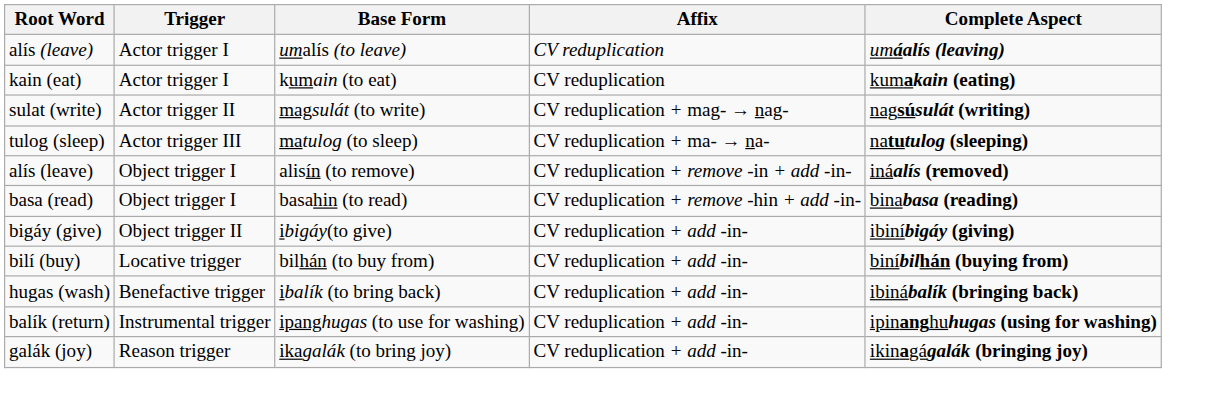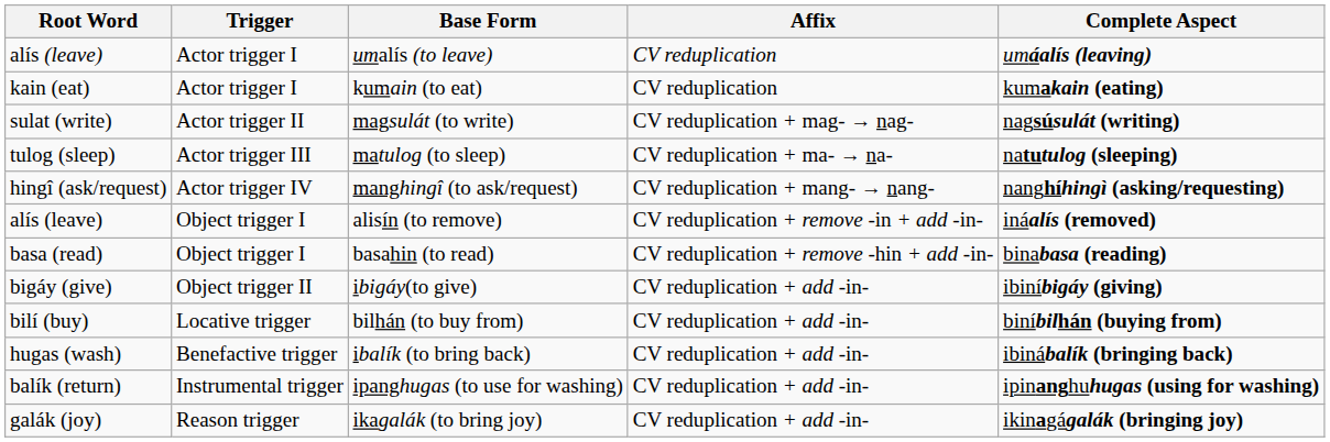 <table class="wikitable">
 <tr>
 <th>Root Word</th>
 <th>Trigger</th>
 <th>Base Form</th>
 <th>Affix</th>
 <th>Complete Aspect</th>
 </tr>
 <tr>
 <td>alís <em>(leave)</em></td>
 <td>Actor trigger I</td>
 <td><u><em>um</em></u>alís <em>(to leave)</em></td>
 <td><em>CV reduplication</em></td>
 <td><u><em>um<strong>á<strong><em></u>alís </em>(leaving)<em></td>
 </tr>
 <tr>
 <td>kain </em>(eat)<em></td>
 <td>Actor trigger I</td>
 <td>k<u></em>um<em></u>ain </em>(to eat)<em></td>
 <td></em>CV reduplication<em></td>
 <td><u></em></strong>k</strong>um<strong>a<strong><em></u>kain </em>(eating)<em></td>
 </tr>
 <tr>
 <td>sulat </em>(write)<em></td>
 <td>Actor trigger II</td>
 <td><u></em>mag<em></u>sulát </em>(to write)<em></td>
 <td></em>CV reduplication<em> + </em>mag-<em> → </em><u>n</u>ag-<em></td>
 <td><u></em></strong>n</strong>ag<strong>sú<strong><em></u>sulát </em>(writing)<em></td>
 </tr>
 <tr>
 <td>tulog </em>(sleep)<em></td>
 <td>Actor trigger III</td>
 <td><u></em>ma<em></u>tulog </em>(to sleep)<em></td>
 <td></em>CV reduplication<em> + </em>ma-<em> → </em><u>n</u>a-<em></td>
 <td><u></em></strong>n</strong>a<strong>tu<strong><em></u>tulog </em>(sleeping)<em></td>
+</tr>
+<tr>
+<td>hingî </em>(ask/request)<em></td>
+<td>Actor trigger IV</td>
+<td><u></em>mang<em></u>hingî </em>(to ask/request)<em></td>
+<td></em>CV reduplication<em> + </em>mang-<em> → </em><u>n</u>ang-<em></td>
+<td><u></em></strong>n</strong>ang<strong>hí<strong><em></u>hingì </em>(asking/requesting)<em></td>
 </tr>
 <tr>
 <td>alís </em>(leave)<em></td>
 <td>Object trigger I</td>
 <td>alis<u></em>ín<em></u> </em>(to remove)<em></td>
 <td></em>CV reduplication<em> + remove </em>-in<em> + add </em>-in-<em></td>
 <td><u></em></strong>iná<strong><em></u>alís </em>(removed)<em></td>
 </tr>
 <tr>
 <td>basa </em>(read)<em></td>
 <td>Object trigger I</td>
 <td>basa</em><u>hin</u> (to read)<em></td>
 <td></em>CV reduplication<em> + remove </em>-hin<em> + add </em>-in-<em></td>
 <td><u></em></strong>bina<strong><em></u>basa </em>(reading)<em></td>
 </tr>
 <tr>
 <td>bigáy </em>(give)<em></td>
 <td>Object trigger II</td>
 <td></em><u>i</u><em>bigáy</em>(to give)<em></td>
 <td></em>CV reduplication<em> + add </em>-in-<em></td>
 <td><u>i</em></strong>biní<strong><em></u>bigáy </em>(giving)<em></td>
 </tr>
 <tr>
 <td>bilí </em>(buy)<em></td>
 <td>Locative trigger</td>
 <td>bil</em><u>hán</u> (to buy from)<em></td>
 <td></em>CV reduplication<em> + add </em>-in-<em></td>
 <td><u></em></strong>biní<strong><em></u>bil<u></em>hán<em></u> </em>(buying from)<em></td>
 </tr>
 <tr>
 <td>hugas </em>(wash)<em></td>
 <td>Benefactive trigger</td>
 <td></em><u>i</u><em>balík </em>(to bring back)<em></td>
 <td></em>CV reduplication<em> + add </em>-in-<em></td>
 <td><u>i</em></strong>biná<strong><em></u>balík </em>(bringing back)<em></td>
 </tr>
 <tr>
 <td>balík </em>(return)<em></td>
 <td>Instrumental trigger</td>
 <td></em><u>ipang</u><em>hugas </em>(to use for washing)<em></td>
 <td></em>CV reduplication<em> + add </em>-in-<em></td>
 <td></em><u>ip</strong>in<strong>ang</strong>hu<strong></u><em>hugas </em>(using for washing)<em></td>
 </tr>
 <tr>
 <td>galák </em>(joy)<em></td>
 <td>Reason trigger</td>
 <td></em><u>ika</u><em>galák </em>(to bring joy)<em></td>
 <td></em>CV reduplication<em> + add </em>-in-<em></td>
 <td></em><u>ik</strong>in<strong>a</strong>gá<strong></u><em>galák </em>(bringing joy)<em></td>
 </tr>
 </table>
